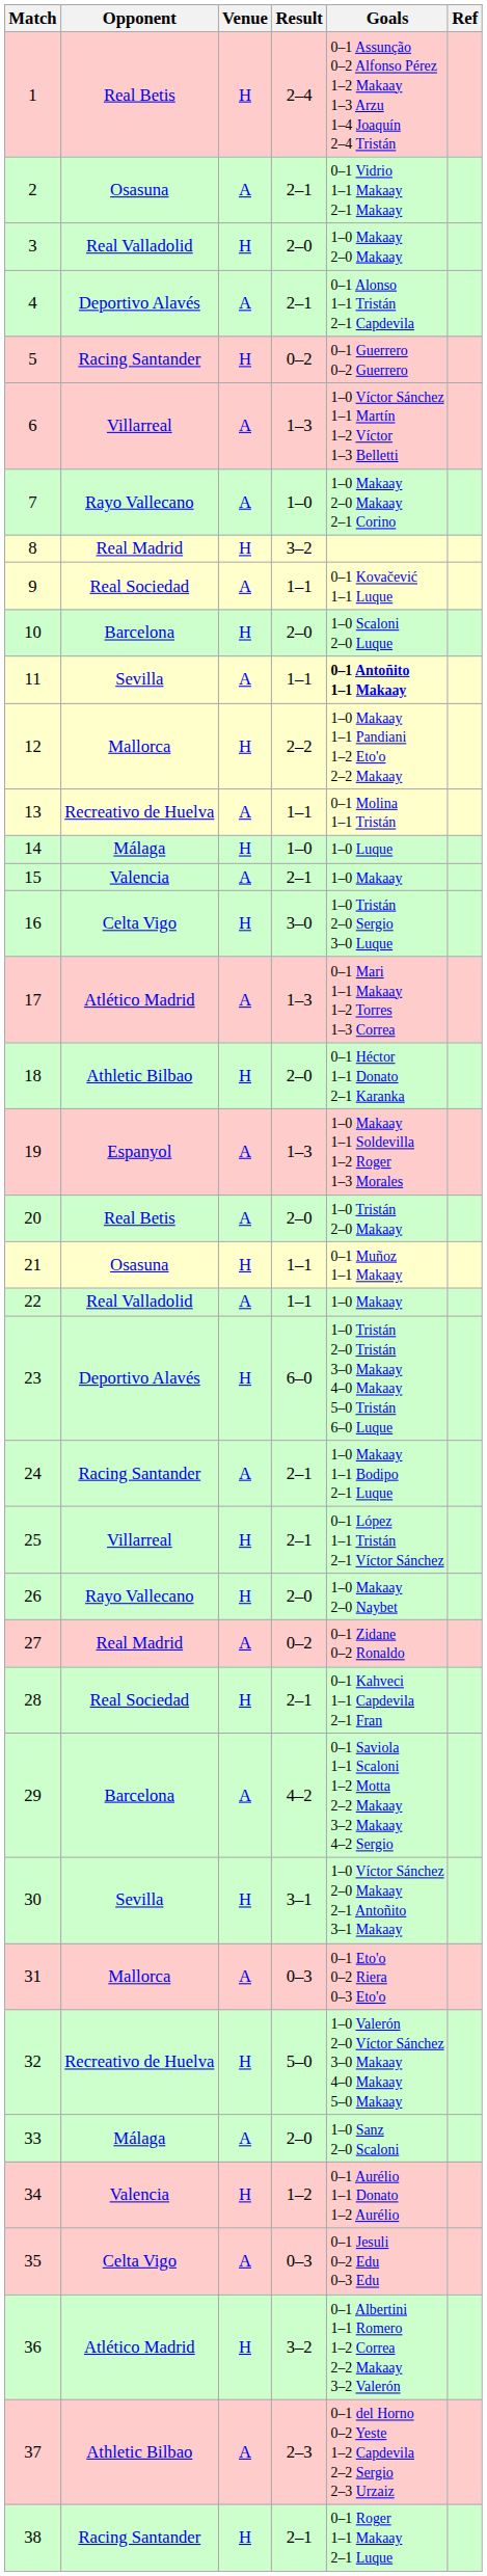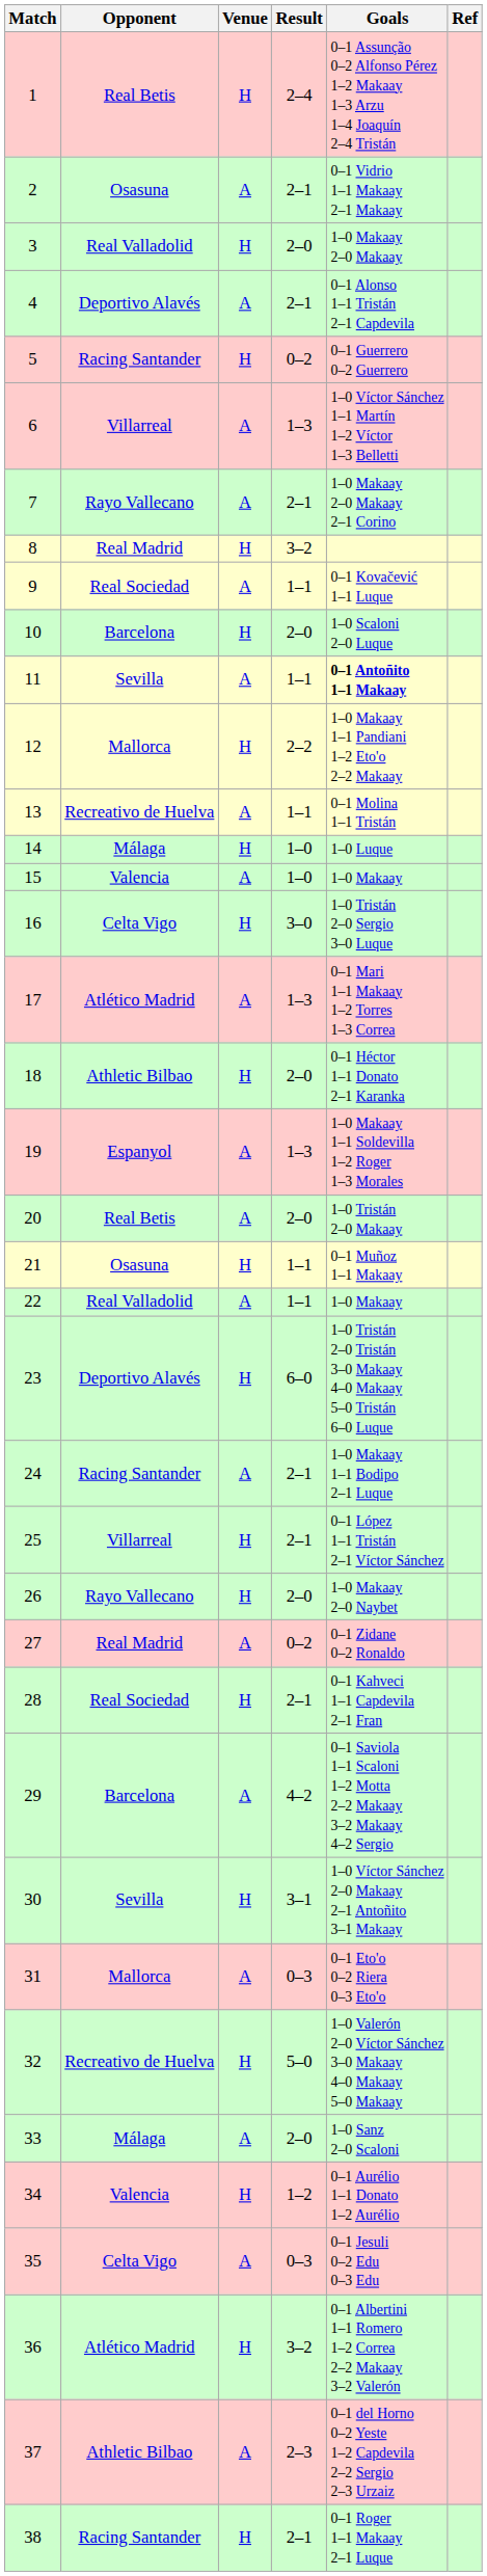 <table class="wikitable" style="font-size:100%; text-align:center">
 <tr>
 <th>Match</th>
 <th>Opponent</th>
 <th>Venue</th>
 <th>Result</th>
 <th>Goals</th>
 <th>Ref</th>
 </tr>
 <tr bgcolor= FFCCCC>
 <td>1</td>
 <td><a href='#'>Real Betis</a></td>
 <td><a href='#'>H</a></td>
 <td>2–4</td>
 <td align="left"><small>0–1  <a href='#'>Assunção</a><br>0–2  <a href='#'>Alfonso Pérez</a><br>1–2  <a href='#'>Makaay</a><br>1–3  <a href='#'>Arzu</a><br>1–4  <a href='#'>Joaquín</a><br>2–4  <a href='#'>Tristán</a></small></td>
 <td></td>
 </tr>
 <tr bgcolor= CCFFCC>
 <td>2</td>
 <td><a href='#'>Osasuna</a></td>
 <td><a href='#'>A</a></td>
 <td>2–1</td>
 <td align="left"><small>0–1  <a href='#'>Vidrio</a><br>1–1  <a href='#'>Makaay</a><br>2–1  <a href='#'>Makaay</a></small></td>
 <td></td>
 </tr>
 <tr bgcolor= CCFFCC>
 <td>3</td>
 <td><a href='#'>Real Valladolid</a></td>
 <td><a href='#'>H</a></td>
 <td>2–0</td>
 <td align="left"><small>1–0  <a href='#'>Makaay</a><br>2–0  <a href='#'>Makaay</a></small></td>
 <td></td>
 </tr>
 <tr bgcolor= CCFFCC>
 <td>4</td>
 <td><a href='#'>Deportivo Alavés</a></td>
 <td><a href='#'>A</a></td>
 <td>2–1</td>
 <td align="left"><small>0–1  <a href='#'>Alonso</a><br>1–1  <a href='#'>Tristán</a><br>2–1  <a href='#'>Capdevila</a></small></td>
 <td></td>
 </tr>
 <tr bgcolor= FFCCCC>
 <td>5</td>
 <td><a href='#'>Racing Santander</a></td>
 <td><a href='#'>H</a></td>
 <td>0–2</td>
 <td align="left"><small>0–1  <a href='#'>Guerrero</a><br>0–2  <a href='#'>Guerrero</a></small></td>
 <td></td>
 </tr>
 <tr bgcolor= FFCCCC>
 <td>6</td>
 <td><a href='#'>Villarreal</a></td>
 <td><a href='#'>A</a></td>
 <td>1–3</td>
 <td align="left"><small>1–0  <a href='#'>Víctor Sánchez</a><br>1–1  <a href='#'>Martín</a><br>1–2  <a href='#'>Víctor</a><br>1–3  <a href='#'>Belletti</a></small></td>
 <td></td>
 </tr>
 <tr bgcolor= CCFFCC>
 <td>7</td>
 <td><a href='#'>Rayo Vallecano</a></td>
 <td><a href='#'>A</a></td>
-<td>1–0</td>
+<td>2–1</td>
 <td align="left"><small>1–0  <a href='#'>Makaay</a><br>2–0  <a href='#'>Makaay</a><br>2–1  <a href='#'>Corino</a></small></td>
 <td></td>
 </tr>
 <tr bgcolor= FFFFCC>
 <td>8</td>
 <td><a href='#'>Real Madrid</a></td>
 <td><a href='#'>H</a></td>
 <td>3–2</td>
 <td></td>
 <td></td>
 </tr>
 <tr bgcolor= FFFFCC>
 <td>9</td>
 <td><a href='#'>Real Sociedad</a></td>
 <td><a href='#'>A</a></td>
 <td>1–1</td>
 <td align="left"><small>0–1  <a href='#'>Kovačević</a><br>1–1  <a href='#'>Luque</a></small></td>
 <td></td>
 </tr>
 <tr bgcolor= CCFFCC>
 <td>10</td>
 <td><a href='#'>Barcelona</a></td>
 <td><a href='#'>H</a></td>
 <td>2–0</td>
 <td align="left"><small>1–0  <a href='#'>Scaloni</a><br>2–0  <a href='#'>Luque</a></small></td>
 <td></td>
 </tr>
 <tr bgcolor= FFFFCC>
 <td>11</td>
 <td><a href='#'>Sevilla</a></td>
 <td><a href='#'>A</a></td>
 <td>1–1</td>
 <td align="left"><strong><small>0–1  <a href='#'>Antoñito</a><br>1–1  <a href='#'>Makaay</a></small></strong></td>
 <td></td>
 </tr>
 <tr bgcolor= FFFFCC>
 <td>12</td>
 <td><a href='#'>Mallorca</a></td>
 <td><a href='#'>H</a></td>
 <td>2–2</td>
 <td align="left"><small>1–0  <a href='#'>Makaay</a><br>1–1  <a href='#'>Pandiani</a><br>1–2  <a href='#'>Eto'o</a><br>2–2  <a href='#'>Makaay</a></small></td>
 <td></td>
 </tr>
 <tr bgcolor= FFFFCC>
 <td>13</td>
 <td><a href='#'>Recreativo de Huelva</a></td>
 <td><a href='#'>A</a></td>
 <td>1–1</td>
 <td align="left"><small>0–1  <a href='#'>Molina</a><br>1–1  <a href='#'>Tristán</a></small></td>
 <td></td>
 </tr>
 <tr bgcolor= CCFFCC>
 <td>14</td>
 <td><a href='#'>Málaga</a></td>
 <td><a href='#'>H</a></td>
 <td>1–0</td>
 <td align="left"><small>1–0  <a href='#'>Luque</a></small></td>
 <td></td>
 </tr>
 <tr bgcolor= CCFFCC>
 <td>15</td>
 <td><a href='#'>Valencia</a></td>
 <td><a href='#'>A</a></td>
-<td>2–1</td>
+<td>1–0</td>
 <td align="left"><small>1–0  <a href='#'>Makaay</a></small></td>
 <td></td>
 </tr>
 <tr bgcolor= CCFFCC>
 <td>16</td>
 <td><a href='#'>Celta Vigo</a></td>
 <td><a href='#'>H</a></td>
 <td>3–0</td>
 <td align="left"><small>1–0  <a href='#'>Tristán</a><br>2–0  <a href='#'>Sergio</a><br>3–0  <a href='#'>Luque</a></small></td>
 <td></td>
 </tr>
 <tr bgcolor= FFCCCC>
 <td>17</td>
 <td><a href='#'>Atlético Madrid</a></td>
 <td><a href='#'>A</a></td>
 <td>1–3</td>
 <td align="left"><small>0–1  <a href='#'>Mari</a><br>1–1  <a href='#'>Makaay</a><br>1–2  <a href='#'>Torres</a><br>1–3  <a href='#'>Correa</a></small></td>
 <td></td>
 </tr>
 <tr bgcolor= CCFFCC>
 <td>18</td>
 <td><a href='#'>Athletic Bilbao</a></td>
 <td><a href='#'>H</a></td>
 <td>2–0</td>
 <td align="left"><small>0–1  <a href='#'>Héctor</a><br>1–1  <a href='#'>Donato</a><br>2–1  <a href='#'>Karanka</a></small></td>
 <td></td>
 </tr>
 <tr bgcolor= FFCCCC>
 <td>19</td>
 <td><a href='#'>Espanyol</a></td>
 <td><a href='#'>A</a></td>
 <td>1–3</td>
 <td align="left"><small>1–0  <a href='#'>Makaay</a><br>1–1  <a href='#'>Soldevilla</a><br>1–2  <a href='#'>Roger</a><br>1–3  <a href='#'>Morales</a></small></td>
 <td></td>
 </tr>
 <tr bgcolor= CCFFCC>
 <td>20</td>
 <td><a href='#'>Real Betis</a></td>
 <td><a href='#'>A</a></td>
 <td>2–0</td>
 <td align="left"><small>1–0  <a href='#'>Tristán</a><br>2–0  <a href='#'>Makaay</a></small></td>
 <td></td>
 </tr>
 <tr bgcolor= FFFFCC>
 <td>21</td>
 <td><a href='#'>Osasuna</a></td>
 <td><a href='#'>H</a></td>
 <td>1–1</td>
 <td align="left"><small>0–1  <a href='#'>Muñoz</a><br>1–1  <a href='#'>Makaay</a></small></td>
 <td></td>
 </tr>
 <tr bgcolor= CCFFCC>
 <td>22</td>
 <td><a href='#'>Real Valladolid</a></td>
 <td><a href='#'>A</a></td>
 <td>1–1</td>
 <td align="left"><small>1–0  <a href='#'>Makaay</a></small></td>
 <td></td>
 </tr>
 <tr bgcolor= CCFFCC>
 <td>23</td>
 <td><a href='#'>Deportivo Alavés</a></td>
 <td><a href='#'>H</a></td>
 <td>6–0</td>
 <td align="left"><small>1–0  <a href='#'>Tristán</a><br>2–0  <a href='#'>Tristán</a><br>3–0  <a href='#'>Makaay</a><br>4–0  <a href='#'>Makaay</a><br>5–0  <a href='#'>Tristán</a><br>6–0  <a href='#'>Luque</a></small></td>
 <td></td>
 </tr>
 <tr bgcolor= CCFFCC>
 <td>24</td>
 <td><a href='#'>Racing Santander</a></td>
 <td><a href='#'>A</a></td>
 <td>2–1</td>
 <td align="left"><small>1–0  <a href='#'>Makaay</a><br>1–1  <a href='#'>Bodipo</a><br>2–1  <a href='#'>Luque</a></small></td>
 <td></td>
 </tr>
 <tr bgcolor= CCFFCC>
 <td>25</td>
 <td><a href='#'>Villarreal</a></td>
 <td><a href='#'>H</a></td>
 <td>2–1</td>
 <td align="left"><small>0–1  <a href='#'>López</a><br>1–1  <a href='#'>Tristán</a><br>2–1  <a href='#'>Víctor Sánchez</a></small></td>
 <td></td>
 </tr>
 <tr bgcolor= CCFFCC>
 <td>26</td>
 <td><a href='#'>Rayo Vallecano</a></td>
 <td><a href='#'>H</a></td>
 <td>2–0</td>
 <td align="left"><small>1–0  <a href='#'>Makaay</a><br>2–0  <a href='#'>Naybet</a></small></td>
 <td></td>
 </tr>
 <tr bgcolor= FFCCCC>
 <td>27</td>
 <td><a href='#'>Real Madrid</a></td>
 <td><a href='#'>A</a></td>
 <td>0–2</td>
 <td align="left"><small>0–1  <a href='#'>Zidane</a><br>0–2  <a href='#'>Ronaldo</a></small></td>
 <td></td>
 </tr>
 <tr bgcolor= CCFFCC>
 <td>28</td>
 <td><a href='#'>Real Sociedad</a></td>
 <td><a href='#'>H</a></td>
 <td>2–1</td>
 <td align="left"><small>0–1  <a href='#'>Kahveci</a><br>1–1  <a href='#'>Capdevila</a><br>2–1  <a href='#'>Fran</a></small></td>
 <td></td>
 </tr>
 <tr bgcolor= CCFFCC>
 <td>29</td>
 <td><a href='#'>Barcelona</a></td>
 <td><a href='#'>A</a></td>
 <td>4–2</td>
 <td align="left"><small>0–1  <a href='#'>Saviola</a><br>1–1  <a href='#'>Scaloni</a><br>1–2  <a href='#'>Motta</a><br>2–2  <a href='#'>Makaay</a><br>3–2  <a href='#'>Makaay</a><br>4–2  <a href='#'>Sergio</a></small></td>
 <td></td>
 </tr>
 <tr bgcolor= CCFFCC>
 <td>30</td>
 <td><a href='#'>Sevilla</a></td>
 <td><a href='#'>H</a></td>
 <td>3–1</td>
 <td align="left"><small>1–0  <a href='#'>Víctor Sánchez</a><br>2–0  <a href='#'>Makaay</a><br>2–1  <a href='#'>Antoñito</a><br>3–1  <a href='#'>Makaay</a></small></td>
 <td></td>
 </tr>
 <tr bgcolor= FFCCCC>
 <td>31</td>
 <td><a href='#'>Mallorca</a></td>
 <td><a href='#'>A</a></td>
 <td>0–3</td>
 <td align="left"><small>0–1  <a href='#'>Eto'o</a><br>0–2  <a href='#'>Riera</a><br>0–3  <a href='#'>Eto'o</a></small></td>
 <td></td>
 </tr>
 <tr bgcolor= CCFFCC>
 <td>32</td>
 <td><a href='#'>Recreativo de Huelva</a></td>
 <td><a href='#'>H</a></td>
 <td>5–0</td>
 <td align="left"><small>1–0  <a href='#'>Valerón</a><br>2–0  <a href='#'>Víctor Sánchez</a><br>3–0  <a href='#'>Makaay</a><br>4–0  <a href='#'>Makaay</a><br>5–0  <a href='#'>Makaay</a></small></td>
 <td></td>
 </tr>
 <tr bgcolor= CCFFCC>
 <td>33</td>
 <td><a href='#'>Málaga</a></td>
 <td><a href='#'>A</a></td>
 <td>2–0</td>
 <td align="left"><small>1–0  <a href='#'>Sanz</a><br>2–0  <a href='#'>Scaloni</a></small></td>
 <td></td>
 </tr>
 <tr bgcolor= FFCCCC>
 <td>34</td>
 <td><a href='#'>Valencia</a></td>
 <td><a href='#'>H</a></td>
 <td>1–2</td>
 <td align="left"><small>0–1  <a href='#'>Aurélio</a><br>1–1  <a href='#'>Donato</a><br>1–2  <a href='#'>Aurélio</a></small></td>
 <td></td>
 </tr>
 <tr bgcolor= FFCCCC>
 <td>35</td>
 <td><a href='#'>Celta Vigo</a></td>
 <td><a href='#'>A</a></td>
 <td>0–3</td>
 <td align="left"><small>0–1  <a href='#'>Jesuli</a><br>0–2  <a href='#'>Edu</a><br>0–3  <a href='#'>Edu</a></small></td>
 <td></td>
 </tr>
 <tr bgcolor= CCFFCC>
 <td>36</td>
 <td><a href='#'>Atlético Madrid</a></td>
 <td><a href='#'>H</a></td>
 <td>3–2</td>
 <td align="left"><small>0–1  <a href='#'>Albertini</a><br>1–1  <a href='#'>Romero</a><br>1–2  <a href='#'>Correa</a><br>2–2  <a href='#'>Makaay</a><br>3–2  <a href='#'>Valerón</a></small></td>
 <td></td>
 </tr>
 <tr bgcolor= FFCCCC>
 <td>37</td>
 <td><a href='#'>Athletic Bilbao</a></td>
 <td><a href='#'>A</a></td>
 <td>2–3</td>
 <td align="left"><small>0–1  <a href='#'>del Horno</a><br>0–2  <a href='#'>Yeste</a><br>1–2  <a href='#'>Capdevila</a><br>2–2  <a href='#'>Sergio</a><br>2–3  <a href='#'>Urzaiz</a></small></td>
 <td></td>
 </tr>
 <tr bgcolor= CCFFCC>
 <td>38</td>
 <td><a href='#'>Racing Santander</a></td>
 <td><a href='#'>H</a></td>
 <td>2–1</td>
 <td align="left"><small>0–1  <a href='#'>Roger</a><br>1–1  <a href='#'>Makaay</a><br>2–1  <a href='#'>Luque</a></small></td>
 <td></td>
 </tr>
 </table>
